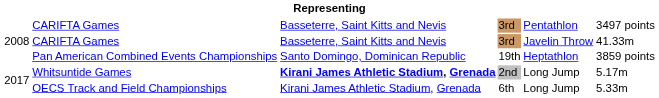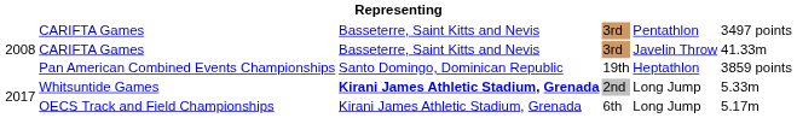 <table>
 <tr>
 <th colspan="6">Representing </th>
 </tr>
 <tr>
 </tr>
 <tr>
 <td Rowspan= 3>2008</td>
 <td><a href='#'>CARIFTA Games</a></td>
 <td><a href='#'>Basseterre, Saint Kitts and Nevis</a></td>
 <td bgcolor="cc9966">3rd</td>
 <td><a href='#'>Pentathlon</a></td>
 <td>3497 points</td>
 </tr>
 <tr>
 <td><a href='#'>CARIFTA Games</a></td>
 <td><a href='#'>Basseterre, Saint Kitts and Nevis</a></td>
 <td bgcolor="cc9966">3rd</td>
 <td><a href='#'>Javelin Throw</a></td>
 <td>41.33m</td>
 </tr>
 <tr>
 <td><a href='#'>Pan American Combined Events Championships</a></td>
 <td><a href='#'>Santo Domingo, Dominican Republic</a></td>
 <td>19th</td>
 <td><a href='#'>Heptathlon</a></td>
 <td>3859 points </td>
 </tr>
 <tr>
 <td rowspan=2>2017</td>
 <td><a href='#'>Whitsuntide Games</a></td>
 <td><strong><a href='#'>Kirani James Athletic Stadium</a>, <a href='#'>Grenada</a></strong></td>
 <td bgcolor= silver>2nd</td>
 <td>Long Jump</td>
-<td>5.17m</td>
+<td>5.33m</td>
 </tr>
 <tr>
 <td><a href='#'>OECS Track and Field Championships</a></td>
 <td><a href='#'>Kirani James Athletic Stadium</a>, <a href='#'>Grenada</a></td>
 <td bgcolor=>6th</td>
 <td>Long Jump</td>
-<td>5.33m</td>
+<td>5.17m</td>
 </tr>
 <tr>
 </tr>
 </table>
